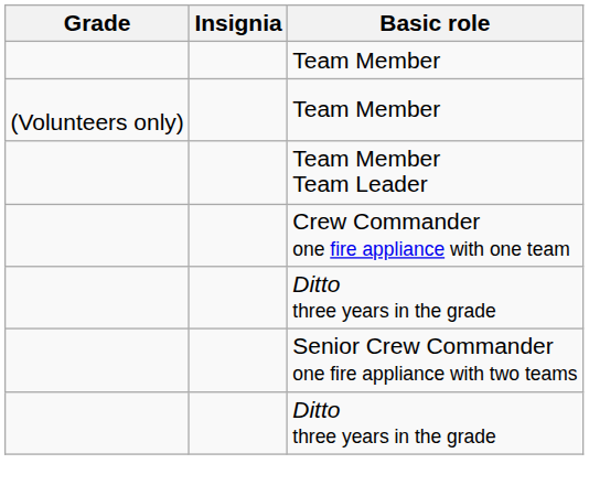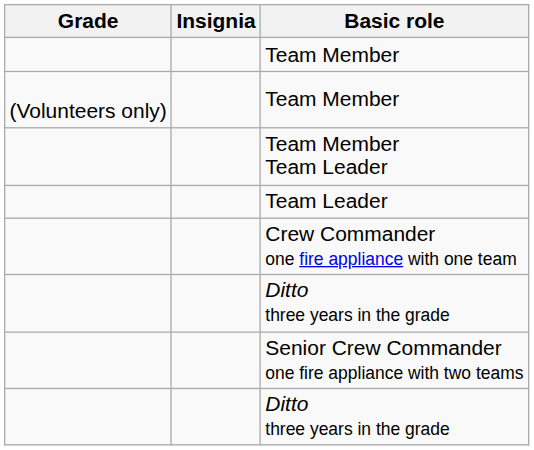 <table class="wikitable">
 <tr>
 <th>Grade</th>
 <th>Insignia</th>
 <th>Basic role</th>
 </tr>
 <tr>
 <td></td>
 <td></td>
 <td>Team Member</td>
 </tr>
 <tr>
 <td><br>(Volunteers only)</td>
 <td></td>
 <td>Team Member</td>
 </tr>
 <tr>
 <td></td>
 <td></td>
 <td>Team Member<br>Team Leader</td>
 </tr>
 <tr>
 <td></td>
 <td></td>
+<td>Team Leader</td>
+</tr>
+<tr>
+<td></td>
+<td></td>
 <td>Crew Commander<br><small>one <a href='#'>fire appliance</a> with one team</small></td>
 </tr>
 <tr>
 <td></td>
 <td></td>
 <td><em>Ditto</em><br><small>three years in the grade</small></td>
 </tr>
 <tr>
 <td></td>
 <td></td>
 <td>Senior Crew Commander<br><small>one fire appliance with two teams</small></td>
 </tr>
 <tr>
 <td></td>
 <td></td>
 <td><em>Ditto</em><br><small>three years in the grade</small></td>
 </tr>
 </table>
